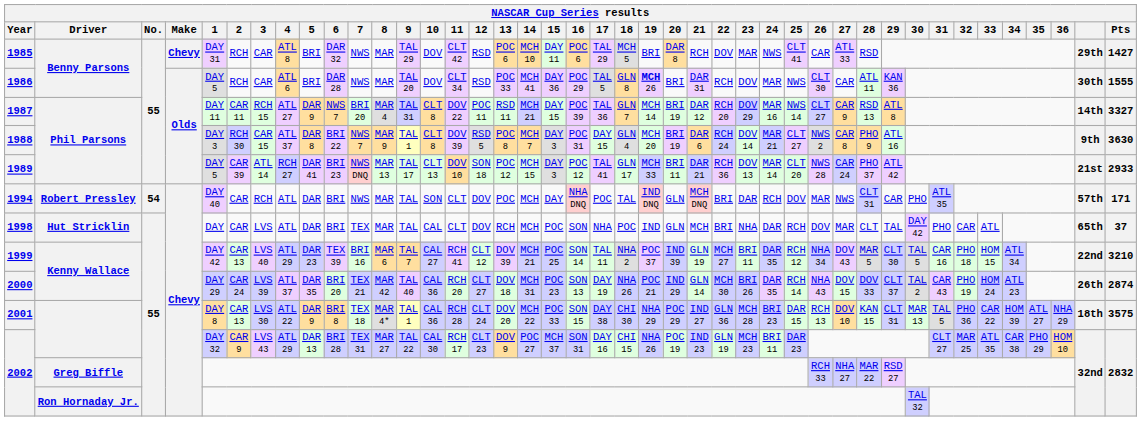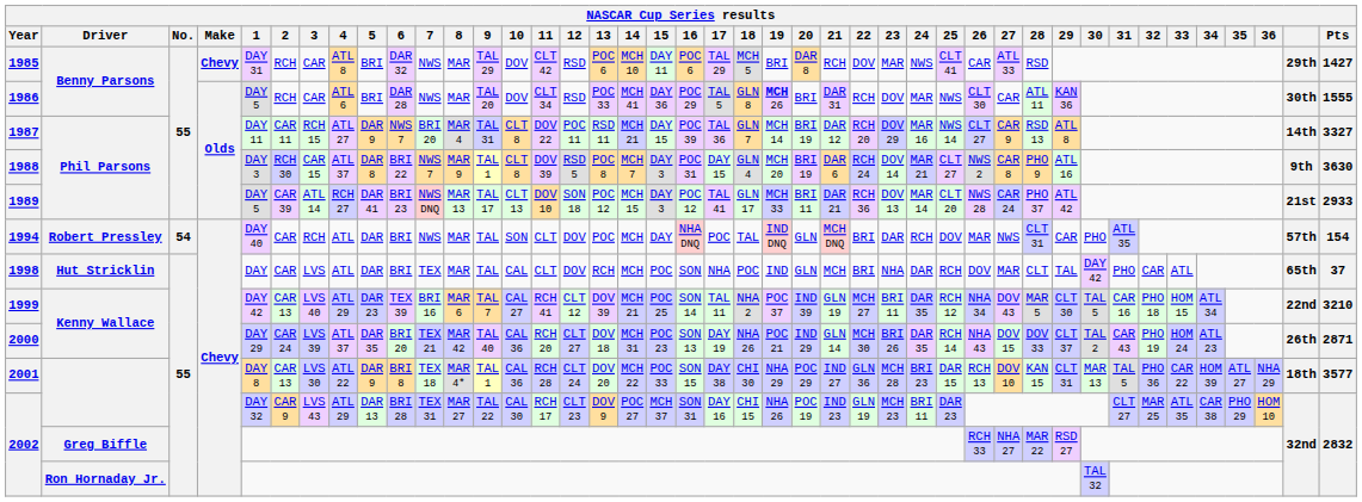 <table class="wikitable mw-collapsible mw-collapsed" style="text-align:center; font-size:75%">
 <tr>
 <th colspan=45><a href='#'>NASCAR Cup Series</a> results</th>
 </tr>
 <tr>
 <th>Year</th>
 <th>Driver</th>
 <th>No.</th>
 <th>Make</th>
 <th>1</th>
 <th>2</th>
 <th>3</th>
 <th>4</th>
 <th>5</th>
 <th>6</th>
 <th>7</th>
 <th>8</th>
 <th>9</th>
 <th>10</th>
 <th>11</th>
 <th>12</th>
 <th>13</th>
 <th>14</th>
 <th>15</th>
 <th>16</th>
 <th>17</th>
 <th>18</th>
 <th>19</th>
 <th>20</th>
 <th>21</th>
 <th>22</th>
 <th>23</th>
 <th>24</th>
 <th>25</th>
 <th>26</th>
 <th>27</th>
 <th>28</th>
 <th>29</th>
 <th>30</th>
 <th>31</th>
 <th>32</th>
 <th>33</th>
 <th>34</th>
 <th>35</th>
 <th>36</th>
 <th></th>
 <th>Pts</th>
 </tr>
 <tr>
 <th><a href='#'>1985</a></th>
 <th rowspan=2><a href='#'>Benny Parsons</a></th>
 <th rowspan=5>55</th>
 <th><a href='#'>Chevy</a></th>
 <td style="background:#EFCFFF;"><a href='#'>DAY</a><br><small>31</small></td>
 <td><a href='#'>RCH</a></td>
 <td><a href='#'>CAR</a></td>
 <td style="background:#FFDF9F;"><a href='#'>ATL</a><br><small>8</small></td>
 <td><a href='#'>BRI</a></td>
 <td style="background:#EFCFFF;"><a href='#'>DAR</a><br><small>32</small></td>
 <td><a href='#'>NWS</a></td>
 <td><a href='#'>MAR</a></td>
 <td style="background:#EFCFFF;"><a href='#'>TAL</a><br><small>29</small></td>
 <td><a href='#'>DOV</a></td>
 <td style="background:#EFCFFF;"><a href='#'>CLT</a><br><small>42</small></td>
 <td><a href='#'>RSD</a></td>
 <td style="background:#FFDF9F;"><a href='#'>POC</a><br><small>6</small></td>
 <td style="background:#FFDF9F;"><a href='#'>MCH</a><br><small>10</small></td>
 <td style="background:#DFFFDF;"><a href='#'>DAY</a><br><small>11</small></td>
 <td style="background:#FFDF9F;"><a href='#'>POC</a><br><small>6</small></td>
 <td style="background:#EFCFFF;"><a href='#'>TAL</a><br><small>29</small></td>
 <td style="background:#DFDFDF;"><a href='#'>MCH</a><br><small>5</small></td>
 <td><a href='#'>BRI</a></td>
 <td style="background:#FFDF9F;"><a href='#'>DAR</a><br><small>8</small></td>
 <td><a href='#'>RCH</a></td>
 <td><a href='#'>DOV</a></td>
 <td><a href='#'>MAR</a></td>
 <td><a href='#'>NWS</a></td>
 <td style="background:#EFCFFF;"><a href='#'>CLT</a><br><small>41</small></td>
 <td><a href='#'>CAR</a></td>
 <td style="background:#EFCFFF;"><a href='#'>ATL</a><br><small>33</small></td>
 <td><a href='#'>RSD</a></td>
 <td colspan=8></td>
 <th>29th</th>
 <th>1427</th>
 </tr>
 <tr>
 <th><a href='#'>1986</a></th>
 <th rowspan=4><a href='#'>Olds</a></th>
 <td style="background:#DFDFDF;"><a href='#'>DAY</a><br><small>5</small></td>
 <td><a href='#'>RCH</a></td>
 <td><a href='#'>CAR</a></td>
 <td style="background:#FFDF9F;"><a href='#'>ATL</a><br><small>6</small></td>
 <td><a href='#'>BRI</a></td>
 <td style="background:#EFCFFF;"><a href='#'>DAR</a><br><small>28</small></td>
 <td><a href='#'>NWS</a></td>
 <td><a href='#'>MAR</a></td>
 <td style="background:#EFCFFF;"><a href='#'>TAL</a><br><small>20</small></td>
 <td><a href='#'>DOV</a></td>
 <td style="background:#EFCFFF;"><a href='#'>CLT</a><br><small>34</small></td>
 <td><a href='#'>RSD</a></td>
 <td style="background:#EFCFFF;"><a href='#'>POC</a><br><small>33</small></td>
 <td style="background:#EFCFFF;"><a href='#'>MCH</a><br><small>41</small></td>
 <td style="background:#EFCFFF;"><a href='#'>DAY</a><br><small>36</small></td>
 <td style="background:#EFCFFF;"><a href='#'>POC</a><br><small>29</small></td>
 <td style="background:#DFDFDF;"><a href='#'>TAL</a><br><small>5</small></td>
 <td style="background:#FFDF9F;"><a href='#'>GLN</a><br><small>8</small></td>
 <td style="background:#EFCFFF;"><strong><a href='#'>MCH</a></strong><br><small>26</small></td>
 <td><a href='#'>BRI</a></td>
 <td style="background:#EFCFFF;"><a href='#'>DAR</a><br><small>31</small></td>
 <td><a href='#'>RCH</a></td>
 <td><a href='#'>DOV</a></td>
 <td><a href='#'>MAR</a></td>
 <td><a href='#'>NWS</a></td>
 <td style="background:#EFCFFF;"><a href='#'>CLT</a><br><small>30</small></td>
 <td><a href='#'>CAR</a></td>
 <td style="background:#DFFFDF;"><a href='#'>ATL</a><br><small>11</small></td>
 <td style="background:#EFCFFF;"><a href='#'>KAN</a><br><small>36</small></td>
 <td colspan=7></td>
 <th>30th</th>
 <th>1555</th>
 </tr>
 <tr>
 <th><a href='#'>1987</a></th>
 <th rowspan=3><a href='#'>Phil Parsons</a></th>
 <td style="background:#DFFFDF;"><a href='#'>DAY</a><br><small>11</small></td>
 <td style="background:#DFFFDF;"><a href='#'>CAR</a><br><small>11</small></td>
 <td style="background:#DFFFDF;"><a href='#'>RCH</a><br><small>15</small></td>
 <td style="background:#EFCFFF;"><a href='#'>ATL</a><br><small>27</small></td>
 <td style="background:#FFDF9F;"><a href='#'>DAR</a><br><small>9</small></td>
 <td style="background:#FFDF9F;"><a href='#'>NWS</a><br><small>7</small></td>
 <td style="background:#DFFFDF;"><a href='#'>BRI</a><br><small>20</small></td>
 <td style="background:#DFDFDF;"><a href='#'>MAR</a><br><small>4</small></td>
 <td style="background:#CFCFFF;"><a href='#'>TAL</a><br><small>31</small></td>
 <td style="background:#FFDF9F;"><a href='#'>CLT</a><br><small>8</small></td>
 <td style="background:#EFCFFF;"><a href='#'>DOV</a><br><small>22</small></td>
 <td style="background:#DFFFDF;"><a href='#'>POC</a><br><small>11</small></td>
 <td style="background:#DFFFDF;"><a href='#'>RSD</a><br><small>11</small></td>
 <td style="background:#CFCFFF;"><a href='#'>MCH</a><br><small>21</small></td>
 <td style="background:#DFFFDF;"><a href='#'>DAY</a><br><small>15</small></td>
 <td style="background:#EFCFFF;"><a href='#'>POC</a><br><small>39</small></td>
 <td style="background:#EFCFFF;"><a href='#'>TAL</a><br><small>36</small></td>
 <td style="background:#FFDF9F;"><a href='#'>GLN</a><br><small>7</small></td>
 <td style="background:#DFFFDF;"><a href='#'>MCH</a><br><small>14</small></td>
 <td style="background:#DFFFDF;"><a href='#'>BRI</a><br><small>19</small></td>
 <td style="background:#DFFFDF;"><a href='#'>DAR</a><br><small>12</small></td>
 <td style="background:#EFCFFF;"><a href='#'>RCH</a><br><small>20</small></td>
 <td style="background:#CFCFFF;"><a href='#'>DOV</a><br><small>29</small></td>
 <td style="background:#DFFFDF;"><a href='#'>MAR</a><br><small>16</small></td>
 <td style="background:#DFFFDF;"><a href='#'>NWS</a><br><small>14</small></td>
 <td style="background:#CFCFFF;"><a href='#'>CLT</a><br><small>27</small></td>
 <td style="background:#FFDF9F;"><a href='#'>CAR</a><br><small>9</small></td>
 <td style="background:#DFFFDF;"><a href='#'>RSD</a><br><small>13</small></td>
 <td style="background:#FFDF9F;"><a href='#'>ATL</a><br><small>8</small></td>
 <td colspan=7></td>
 <th>14th</th>
 <th>3327</th>
 </tr>
 <tr>
 <th><a href='#'>1988</a></th>
 <td style="background:#DFDFDF;"><a href='#'>DAY</a><br><small>3</small></td>
 <td style="background:#CFCFFF;"><a href='#'>RCH</a><br><small>30</small></td>
 <td style="background:#DFFFDF;"><a href='#'>CAR</a><br><small>15</small></td>
 <td style="background:#EFCFFF;"><a href='#'>ATL</a><br><small>37</small></td>
 <td style="background:#FFDF9F;"><a href='#'>DAR</a><br><small>8</small></td>
 <td style="background:#EFCFFF;"><a href='#'>BRI</a><br><small>22</small></td>
 <td style="background:#FFDF9F;"><a href='#'>NWS</a><br><small>7</small></td>
 <td style="background:#FFDF9F;"><a href='#'>MAR</a><br><small>9</small></td>
 <td style="background:#FFFFBF;"><a href='#'>TAL</a><br><small>1</small></td>
 <td style="background:#FFDF9F;"><a href='#'>CLT</a><br><small>8</small></td>
 <td style="background:#EFCFFF;"><a href='#'>DOV</a><br><small>39</small></td>
 <td style="background:#DFDFDF;"><a href='#'>RSD</a><br><small>5</small></td>
 <td style="background:#FFDF9F;"><a href='#'>POC</a><br><small>8</small></td>
 <td style="background:#FFDF9F;"><a href='#'>MCH</a><br><small>7</small></td>
 <td style="background:#DFDFDF;"><a href='#'>DAY</a><br><small>3</small></td>
 <td style="background:#EFCFFF;"><a href='#'>POC</a><br><small>31</small></td>
 <td style="background:#DFFFDF;"><a href='#'>DAY</a><br><small>15</small></td>
 <td style="background:#DFDFDF;"><a href='#'>GLN</a><br><small>4</small></td>
 <td style="background:#DFFFDF;"><a href='#'>MCH</a><br><small>20</small></td>
 <td style="background:#EFCFFF;"><a href='#'>BRI</a><br><small>19</small></td>
 <td style="background:#FFDF9F;"><a href='#'>DAR</a><br><small>6</small></td>
 <td style="background:#CFCFFF;"><a href='#'>RCH</a><br><small>24</small></td>
 <td style="background:#DFFFDF;"><a href='#'>DOV</a><br><small>14</small></td>
 <td style="background:#CFCFFF;"><a href='#'>MAR</a><br><small>21</small></td>
 <td style="background:#EFCFFF;"><a href='#'>CLT</a><br><small>27</small></td>
 <td style="background:#DFDFDF;"><a href='#'>NWS</a><br><small>2</small></td>
 <td style="background:#FFDF9F;"><a href='#'>CAR</a><br><small>8</small></td>
 <td style="background:#FFDF9F;"><a href='#'>PHO</a><br><small>9</small></td>
 <td style="background:#DFFFDF;"><a href='#'>ATL</a><br><small>16</small></td>
 <td colspan=7></td>
 <th>9th</th>
 <th>3630</th>
 </tr>
 <tr>
 <th><a href='#'>1989</a></th>
 <td style="background:#DFDFDF;"><a href='#'>DAY</a><br><small>5</small></td>
 <td style="background:#EFCFFF;"><a href='#'>CAR</a><br><small>39</small></td>
 <td style="background:#DFFFDF;"><a href='#'>ATL</a><br><small>14</small></td>
 <td style="background:#CFCFFF;"><a href='#'>RCH</a><br><small>27</small></td>
 <td style="background:#EFCFFF;"><a href='#'>DAR</a><br><small>41</small></td>
 <td style="background:#EFCFFF;"><a href='#'>BRI</a><br><small>23</small></td>
 <td style="background:#FFCFCF;"><a href='#'>NWS</a><br><small>DNQ</small></td>
 <td style="background:#DFFFDF;"><a href='#'>MAR</a><br><small>13</small></td>
 <td style="background:#DFFFDF;"><a href='#'>TAL</a><br><small>17</small></td>
 <td style="background:#DFFFDF;"><a href='#'>CLT</a><br><small>13</small></td>
 <td style="background:#FFDF9F;"><a href='#'>DOV</a><br><small>10</small></td>
 <td style="background:#DFFFDF;"><a href='#'>SON</a><br><small>18</small></td>
 <td style="background:#DFFFDF;"><a href='#'>POC</a><br><small>12</small></td>
 <td style="background:#DFFFDF;"><a href='#'>MCH</a><br><small>15</small></td>
 <td style="background:#DFDFDF;"><a href='#'>DAY</a><br><small>3</small></td>
 <td style="background:#DFFFDF;"><a href='#'>POC</a><br><small>12</small></td>
 <td style="background:#EFCFFF;"><a href='#'>TAL</a><br><small>41</small></td>
 <td style="background:#DFFFDF;"><a href='#'>GLN</a><br><small>17</small></td>
 <td style="background:#CFCFFF;"><a href='#'>MCH</a><br><small>33</small></td>
 <td style="background:#DFFFDF;"><a href='#'>BRI</a><br><small>11</small></td>
 <td style="background:#CFCFFF;"><a href='#'>DAR</a><br><small>21</small></td>
 <td style="background:#EFCFFF;"><a href='#'>RCH</a><br><small>36</small></td>
 <td style="background:#DFFFDF;"><a href='#'>DOV</a><br><small>13</small></td>
 <td style="background:#DFFFDF;"><a href='#'>MAR</a><br><small>14</small></td>
 <td style="background:#DFFFDF;"><a href='#'>CLT</a><br><small>20</small></td>
 <td style="background:#EFCFFF;"><a href='#'>NWS</a><br><small>28</small></td>
 <td style="background:#CFCFFF;"><a href='#'>CAR</a><br><small>24</small></td>
 <td style="background:#EFCFFF;"><a href='#'>PHO</a><br><small>37</small></td>
 <td style="background:#EFCFFF;"><a href='#'>ATL</a><br><small>42</small></td>
 <td colspan=7></td>
 <th>21st</th>
 <th>2933</th>
 </tr>
 <tr>
 <th><a href='#'>1994</a></th>
 <th><a href='#'>Robert Pressley</a></th>
 <th>54</th>
 <th rowspan=9><a href='#'>Chevy</a></th>
 <td style="background:#EFCFFF;"><a href='#'>DAY</a><br><small>40</small></td>
 <td><a href='#'>CAR</a></td>
 <td><a href='#'>RCH</a></td>
 <td><a href='#'>ATL</a></td>
 <td><a href='#'>DAR</a></td>
 <td><a href='#'>BRI</a></td>
 <td><a href='#'>NWS</a></td>
 <td><a href='#'>MAR</a></td>
 <td><a href='#'>TAL</a></td>
 <td><a href='#'>SON</a></td>
 <td><a href='#'>CLT</a></td>
 <td><a href='#'>DOV</a></td>
 <td><a href='#'>POC</a></td>
 <td><a href='#'>MCH</a></td>
 <td><a href='#'>DAY</a></td>
 <td style="background:#FFCFCF;"><a href='#'>NHA</a><br><small>DNQ</small></td>
 <td><a href='#'>POC</a></td>
 <td><a href='#'>TAL</a></td>
 <td style="background:#FFCFCF;"><a href='#'>IND</a><br><small>DNQ</small></td>
 <td><a href='#'>GLN</a></td>
 <td style="background:#FFCFCF;"><a href='#'>MCH</a><br><small>DNQ</small></td>
 <td><a href='#'>BRI</a></td>
 <td><a href='#'>DAR</a></td>
 <td><a href='#'>RCH</a></td>
 <td><a href='#'>DOV</a></td>
 <td><a href='#'>MAR</a></td>
 <td><a href='#'>NWS</a></td>
 <td style="background:#CFCFFF;"><a href='#'>CLT</a><br><small>31</small></td>
 <td><a href='#'>CAR</a></td>
 <td><a href='#'>PHO</a></td>
 <td style="background:#CFCFFF;"><a href='#'>ATL</a><br><small>35</small></td>
 <td colspan=5></td>
 <th>57th</th>
-<th>171</th>
+<th>154</th>
 </tr>
 <tr>
 <th><a href='#'>1998</a></th>
 <th><a href='#'>Hut Stricklin</a></th>
 <th rowspan=7>55</th>
 <td><a href='#'>DAY</a></td>
 <td><a href='#'>CAR</a></td>
 <td><a href='#'>LVS</a></td>
 <td><a href='#'>ATL</a></td>
 <td><a href='#'>DAR</a></td>
 <td><a href='#'>BRI</a></td>
 <td><a href='#'>TEX</a></td>
 <td><a href='#'>MAR</a></td>
 <td><a href='#'>TAL</a></td>
 <td><a href='#'>CAL</a></td>
 <td><a href='#'>CLT</a></td>
 <td><a href='#'>DOV</a></td>
 <td><a href='#'>RCH</a></td>
 <td><a href='#'>MCH</a></td>
 <td><a href='#'>POC</a></td>
 <td><a href='#'>SON</a></td>
 <td><a href='#'>NHA</a></td>
 <td><a href='#'>POC</a></td>
 <td><a href='#'>IND</a></td>
 <td><a href='#'>GLN</a></td>
 <td><a href='#'>MCH</a></td>
 <td><a href='#'>BRI</a></td>
 <td><a href='#'>NHA</a></td>
 <td><a href='#'>DAR</a></td>
 <td><a href='#'>RCH</a></td>
 <td><a href='#'>DOV</a></td>
 <td><a href='#'>MAR</a></td>
 <td><a href='#'>CLT</a></td>
 <td><a href='#'>TAL</a></td>
 <td style="background:#EFCFFF;"><a href='#'>DAY</a><br><small>42</small></td>
 <td><a href='#'>PHO</a></td>
 <td><a href='#'>CAR</a></td>
 <td><a href='#'>ATL</a></td>
 <td colspan=3></td>
 <th>65th</th>
 <th>37</th>
 </tr>
 <tr>
 <th><a href='#'>1999</a></th>
 <th rowspan=2><a href='#'>Kenny Wallace</a></th>
 <td style="background:#EFCFFF;"><a href='#'>DAY</a><br><small>42</small></td>
 <td style="background:#DFFFDF;"><a href='#'>CAR</a><br><small>13</small></td>
 <td style="background:#EFCFFF;"><a href='#'>LVS</a><br><small>40</small></td>
 <td style="background:#CFCFFF;"><a href='#'>ATL</a><br><small>29</small></td>
 <td style="background:#CFCFFF;"><a href='#'>DAR</a><br><small>23</small></td>
 <td style="background:#EFCFFF;"><a href='#'>TEX</a><br><small>39</small></td>
 <td style="background:#DFFFDF;"><a href='#'>BRI</a><br><small>16</small></td>
 <td style="background:#FFDF9F;"><a href='#'>MAR</a><br><small>6</small></td>
 <td style="background:#FFDF9F;"><a href='#'>TAL</a><br><small>7</small></td>
 <td style="background:#CFCFFF;"><a href='#'>CAL</a><br><small>27</small></td>
 <td style="background:#EFCFFF;"><a href='#'>RCH</a><br><small>41</small></td>
 <td style="background:#DFFFDF;"><a href='#'>CLT</a><br><small>12</small></td>
 <td style="background:#EFCFFF;"><a href='#'>DOV</a><br><small>39</small></td>
 <td style="background:#CFCFFF;"><a href='#'>MCH</a><br><small>21</small></td>
 <td style="background:#CFCFFF;"><a href='#'>POC</a><br><small>25</small></td>
 <td style="background:#DFFFDF;"><a href='#'>SON</a><br><small>14</small></td>
 <td style="background:#DFFFDF;"><a href='#'>TAL</a><br><small>11</small></td>
 <td style="background:#DFDFDF;"><a href='#'>NHA</a><br><small>2</small></td>
 <td style="background:#EFCFFF;"><a href='#'>POC</a><br><small>37</small></td>
 <td style="background:#CFCFFF;"><a href='#'>IND</a><br><small>39</small></td>
 <td style="background:#DFFFDF;"><a href='#'>GLN</a><br><small>19</small></td>
 <td style="background:#CFCFFF;"><a href='#'>MCH</a><br><small>27</small></td>
 <td style="background:#DFFFDF;"><a href='#'>BRI</a><br><small>11</small></td>
 <td style="background:#CFCFFF;"><a href='#'>DAR</a><br><small>35</small></td>
 <td style="background:#DFFFDF;"><a href='#'>RCH</a><br><small>12</small></td>
 <td style="background:#CFCFFF;"><a href='#'>NHA</a><br><small>34</small></td>
 <td style="background:#EFCFFF;"><a href='#'>DOV</a><br><small>43</small></td>
 <td style="background:#DFDFDF;"><a href='#'>MAR</a><br><small>5</small></td>
 <td style="background:#CFCFFF;"><a href='#'>CLT</a><br><small>30</small></td>
 <td style="background:#DFDFDF;"><a href='#'>TAL</a><br><small>5</small></td>
 <td style="background:#DFFFDF;"><a href='#'>CAR</a><br><small>16</small></td>
 <td style="background:#DFFFDF;"><a href='#'>PHO</a><br><small>18</small></td>
 <td style="background:#DFFFDF;"><a href='#'>HOM</a><br><small>15</small></td>
 <td style="background:#CFCFFF;"><a href='#'>ATL</a><br><small>34</small></td>
 <td colspan=2></td>
 <th>22nd</th>
 <th>3210</th>
 </tr>
 <tr>
 <th><a href='#'>2000</a></th>
 <td style="background:#CFCFFF;"><a href='#'>DAY</a><br><small>29</small></td>
 <td style="background:#CFCFFF;"><a href='#'>CAR</a><br><small>24</small></td>
 <td style="background:#CFCFFF;"><a href='#'>LVS</a><br><small>39</small></td>
 <td style="background:#EFCFFF;"><a href='#'>ATL</a><br><small>37</small></td>
 <td style="background:#EFCFFF;"><a href='#'>DAR</a><br><small>35</small></td>
 <td style="background:#DFFFDF;"><a href='#'>BRI</a><br><small>20</small></td>
 <td style="background:#CFCFFF;"><a href='#'>TEX</a><br><small>21</small></td>
 <td style="background:#CFCFFF;"><a href='#'>MAR</a><br><small>42</small></td>
 <td style="background:#EFCFFF;"><a href='#'>TAL</a><br><small>40</small></td>
 <td style="background:#CFCFFF;"><a href='#'>CAL</a><br><small>36</small></td>
 <td style="background:#DFFFDF;"><a href='#'>RCH</a><br><small>20</small></td>
 <td style="background:#CFCFFF;"><a href='#'>CLT</a><br><small>27</small></td>
 <td style="background:#DFFFDF;"><a href='#'>DOV</a><br><small>18</small></td>
 <td style="background:#CFCFFF;"><a href='#'>MCH</a><br><small>31</small></td>
 <td style="background:#CFCFFF;"><a href='#'>POC</a><br><small>23</small></td>
 <td style="background:#DFFFDF;"><a href='#'>SON</a><br><small>13</small></td>
 <td style="background:#DFFFDF;"><a href='#'>DAY</a><br><small>19</small></td>
 <td style="background:#CFCFFF;"><a href='#'>NHA</a><br><small>26</small></td>
 <td style="background:#CFCFFF;"><a href='#'>POC</a><br><small>21</small></td>
 <td style="background:#CFCFFF;"><a href='#'>IND</a><br><small>29</small></td>
 <td style="background:#DFFFDF;"><a href='#'>GLN</a><br><small>14</small></td>
 <td style="background:#CFCFFF;"><a href='#'>MCH</a><br><small>30</small></td>
 <td style="background:#CFCFFF;"><a href='#'>BRI</a><br><small>26</small></td>
 <td style="background:#EFCFFF;"><a href='#'>DAR</a><br><small>35</small></td>
 <td style="background:#DFFFDF;"><a href='#'>RCH</a><br><small>14</small></td>
 <td style="background:#EFCFFF;"><a href='#'>NHA</a><br><small>43</small></td>
 <td style="background:#DFFFDF;"><a href='#'>DOV</a><br><small>15</small></td>
 <td style="background:#CFCFFF;"><a href='#'>DOV</a><br><small>33</small></td>
 <td style="background:#CFCFFF;"><a href='#'>CLT</a><br><small>37</small></td>
 <td style="background:#DFDFDF;"><a href='#'>TAL</a><br><small>2</small></td>
 <td style="background:#EFCFFF;"><a href='#'>CAR</a><br><small>43</small></td>
 <td style="background:#DFFFDF;"><a href='#'>PHO</a><br><small>19</small></td>
 <td style="background:#CFCFFF;"><a href='#'>HOM</a><br><small>24</small></td>
 <td style="background:#CFCFFF;"><a href='#'>ATL</a><br><small>23</small></td>
 <td colspan=2></td>
 <th>26th</th>
-<th>2874</th>
+<th>2871</th>
 </tr>
 <tr>
 <th><a href='#'>2001</a></th>
 <th rowspan=2></th>
 <td style="background:#FFDF9F;"><a href='#'>DAY</a><br><small>8</small></td>
 <td style="background:#DFFFDF;"><a href='#'>CAR</a><br><small>13</small></td>
 <td style="background:#CFCFFF;"><a href='#'>LVS</a><br><small>30</small></td>
 <td style="background:#CFCFFF;"><a href='#'>ATL</a><br><small>22</small></td>
 <td style="background:#FFDF9F;"><a href='#'>DAR</a><br><small>9</small></td>
 <td style="background:#FFDF9F;"><a href='#'>BRI</a><br><small>8</small></td>
 <td style="background:#DFFFDF;"><a href='#'>TEX</a><br><small>18</small></td>
 <td style="background:#DFDFDF;"><a href='#'>MAR</a><br><small>4*</small></td>
 <td style="background:#FFFFBF;"><a href='#'>TAL</a><br><small>1</small></td>
 <td style="background:#CFCFFF;"><a href='#'>CAL</a><br><small>36</small></td>
 <td style="background:#CFCFFF;"><a href='#'>RCH</a><br><small>28</small></td>
 <td style="background:#CFCFFF;"><a href='#'>CLT</a><br><small>24</small></td>
 <td style="background:#DFFFDF;"><a href='#'>DOV</a><br><small>20</small></td>
 <td style="background:#CFCFFF;"><a href='#'>MCH</a><br><small>22</small></td>
 <td style="background:#CFCFFF;"><a href='#'>POC</a><br><small>33</small></td>
 <td style="background:#DFFFDF;"><a href='#'>SON</a><br><small>15</small></td>
 <td style="background:#CFCFFF;"><a href='#'>DAY</a><br><small>38</small></td>
 <td style="background:#CFCFFF;"><a href='#'>CHI</a><br><small>30</small></td>
 <td style="background:#CFCFFF;"><a href='#'>NHA</a><br><small>29</small></td>
 <td style="background:#CFCFFF;"><a href='#'>POC</a><br><small>29</small></td>
 <td style="background:#CFCFFF;"><a href='#'>IND</a><br><small>27</small></td>
 <td style="background:#CFCFFF;"><a href='#'>GLN</a><br><small>36</small></td>
 <td style="background:#CFCFFF;"><a href='#'>MCH</a><br><small>28</small></td>
 <td style="background:#CFCFFF;"><a href='#'>BRI</a><br><small>23</small></td>
 <td style="background:#DFFFDF;"><a href='#'>DAR</a><br><small>15</small></td>
 <td style="background:#DFFFDF;"><a href='#'>RCH</a><br><small>13</small></td>
 <td style="background:#FFDF9F;"><a href='#'>DOV</a><br><small>10</small></td>
 <td style="background:#DFFFDF;"><a href='#'>KAN</a><br><small>15</small></td>
 <td style="background:#CFCFFF;"><a href='#'>CLT</a><br><small>31</small></td>
 <td style="background:#DFFFDF;"><a href='#'>MAR</a><br><small>13</small></td>
 <td style="background:#DFDFDF;"><a href='#'>TAL</a><br><small>5</small></td>
 <td style="background:#CFCFFF;"><a href='#'>PHO</a><br><small>36</small></td>
 <td style="background:#CFCFFF;"><a href='#'>CAR</a><br><small>22</small></td>
 <td style="background:#CFCFFF;"><a href='#'>HOM</a><br><small>39</small></td>
 <td style="background:#CFCFFF;"><a href='#'>ATL</a><br><small>27</small></td>
 <td style="background:#CFCFFF;"><a href='#'>NHA</a><br><small>29</small></td>
 <th>18th</th>
-<th>3575</th>
+<th>3577</th>
 </tr>
 <tr>
 <th rowspan=3><a href='#'>2002</a></th>
 <td style="background:#CFCFFF;"><a href='#'>DAY</a><br><small>32</small></td>
 <td style="background:#FFDF9F;"><a href='#'>CAR</a><br><small>9</small></td>
 <td style="background:#EFCFFF;"><a href='#'>LVS</a><br><small>43</small></td>
 <td style="background:#CFCFFF;"><a href='#'>ATL</a><br><small>29</small></td>
 <td style="background:#DFFFDF;"><a href='#'>DAR</a><br><small>13</small></td>
 <td style="background:#CFCFFF;"><a href='#'>BRI</a><br><small>28</small></td>
 <td style="background:#CFCFFF;"><a href='#'>TEX</a><br><small>31</small></td>
 <td style="background:#CFCFFF;"><a href='#'>MAR</a><br><small>27</small></td>
 <td style="background:#CFCFFF;"><a href='#'>TAL</a><br><small>22</small></td>
 <td style="background:#CFCFFF;"><a href='#'>CAL</a><br><small>30</small></td>
 <td style="background:#DFFFDF;"><a href='#'>RCH</a><br><small>17</small></td>
 <td style="background:#CFCFFF;"><a href='#'>CLT</a><br><small>23</small></td>
 <td style="background:#FFDF9F;"><a href='#'>DOV</a><br><small>9</small></td>
 <td style="background:#CFCFFF;"><a href='#'>POC</a><br><small>27</small></td>
 <td style="background:#CFCFFF;"><a href='#'>MCH</a><br><small>37</small></td>
 <td style="background:#CFCFFF;"><a href='#'>SON</a><br><small>31</small></td>
 <td style="background:#DFFFDF;"><a href='#'>DAY</a><br><small>16</small></td>
 <td style="background:#DFFFDF;"><a href='#'>CHI</a><br><small>15</small></td>
 <td style="background:#CFCFFF;"><a href='#'>NHA</a><br><small>26</small></td>
 <td style="background:#DFFFDF;"><a href='#'>POC</a><br><small>19</small></td>
 <td style="background:#CFCFFF;"><a href='#'>IND</a><br><small>23</small></td>
 <td style="background:#DFFFDF;"><a href='#'>GLN</a><br><small>19</small></td>
 <td style="background:#CFCFFF;"><a href='#'>MCH</a><br><small>23</small></td>
 <td style="background:#DFFFDF;"><a href='#'>BRI</a><br><small>11</small></td>
 <td style="background:#CFCFFF;"><a href='#'>DAR</a><br><small>23</small></td>
 <td colspan=5></td>
 <td style="background:#CFCFFF;"><a href='#'>CLT</a><br><small>27</small></td>
 <td style="background:#CFCFFF;"><a href='#'>MAR</a><br><small>25</small></td>
 <td style="background:#CFCFFF;"><a href='#'>ATL</a><br><small>35</small></td>
 <td style="background:#CFCFFF;"><a href='#'>CAR</a><br><small>38</small></td>
 <td style="background:#CFCFFF;"><a href='#'>PHO</a><br><small>29</small></td>
 <td style="background:#FFDF9F;"><a href='#'>HOM</a><br><small>10</small></td>
 <th rowspan=3>32nd</th>
 <th rowspan=3>2832</th>
 </tr>
 <tr>
 <th><a href='#'>Greg Biffle</a></th>
 <td colspan=25></td>
 <td style="background:#CFCFFF;"><a href='#'>RCH</a><br><small>33</small></td>
 <td style="background:#CFCFFF;"><a href='#'>NHA</a><br><small>27</small></td>
 <td style="background:#CFCFFF;"><a href='#'>MAR</a><br><small>22</small></td>
 <td style="background:#EFCFFF;"><a href='#'>RSD</a><br><small>27</small></td>
 <td colspan=7></td>
 </tr>
 <tr>
 <th><a href='#'>Ron Hornaday Jr.</a></th>
 <td colspan=29></td>
 <td style="background:#CFCFFF;"><a href='#'>TAL</a><br><small>32</small></td>
 <td colspan=6></td>
 </tr>
 </table>
